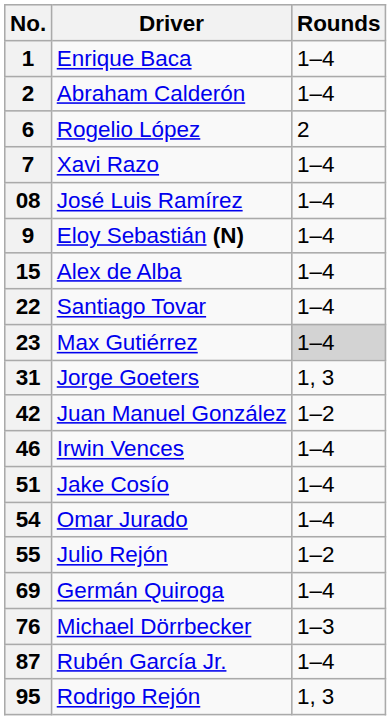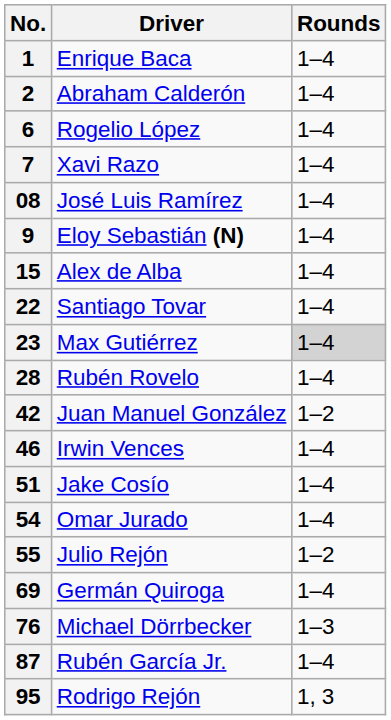 <table class="wikitable" style="font-size:90%">
 <tr>
 <th>No.</th>
 <th>Driver</th>
 <th>Rounds</th>
 </tr>
 <tr>
 <th>1</th>
 <td> <a href='#'>Enrique Baca</a></td>
 <td>1–4</td>
 </tr>
 <tr>
 <th>2</th>
 <td> <a href='#'>Abraham Calderón</a></td>
 <td>1–4</td>
 </tr>
 <tr>
 <th>6</th>
 <td> <a href='#'>Rogelio López</a></td>
-<td>2</td>
+<td>1–4</td>
 </tr>
 <tr>
 <th>7</th>
 <td> <a href='#'>Xavi Razo</a></td>
 <td>1–4</td>
 </tr>
 <tr>
 <th>08</th>
 <td> <a href='#'>José Luis Ramírez</a></td>
 <td>1–4</td>
 </tr>
 <tr>
 <th>9</th>
 <td> <a href='#'>Eloy Sebastián</a> <strong>(N)</strong></td>
 <td>1–4</td>
 </tr>
 <tr>
 <th>15</th>
 <td> <a href='#'>Alex de Alba</a></td>
 <td>1–4</td>
 </tr>
 <tr>
 <th>22</th>
 <td> <a href='#'>Santiago Tovar</a></td>
 <td>1–4</td>
 </tr>
 <tr>
 <th>23</th>
 <td> <a href='#'>Max Gutiérrez</a></td>
 <td style="background: lightgrey;">1–4</td>
 </tr>
 <tr>
-<th>31</th>
-<td> <a href='#'>Jorge Goeters</a></td>
-<td>1, 3</td>
+<th>28</th>
+<td> <a href='#'>Rubén Rovelo</a></td>
+<td>1–4</td>
 </tr>
 <tr>
 <th>42</th>
 <td> <a href='#'>Juan Manuel González</a></td>
 <td>1–2</td>
 </tr>
 <tr>
 <th>46</th>
 <td> <a href='#'>Irwin Vences</a></td>
 <td>1–4</td>
 </tr>
 <tr>
 <th>51</th>
 <td> <a href='#'>Jake Cosío</a></td>
 <td>1–4</td>
 </tr>
 <tr>
 <th>54</th>
 <td> <a href='#'>Omar Jurado</a></td>
 <td>1–4</td>
 </tr>
 <tr>
 <th>55</th>
 <td> <a href='#'>Julio Rejón</a></td>
 <td>1–2</td>
 </tr>
 <tr>
 <th>69</th>
 <td> <a href='#'>Germán Quiroga</a></td>
 <td>1–4</td>
 </tr>
 <tr>
 <th>76</th>
 <td> <a href='#'>Michael Dörrbecker</a></td>
 <td>1–3</td>
 </tr>
 <tr>
 <th>87</th>
 <td> <a href='#'>Rubén García Jr.</a></td>
 <td>1–4</td>
 </tr>
 <tr>
 <th>95</th>
 <td> <a href='#'>Rodrigo Rejón</a></td>
 <td>1, 3</td>
 </tr>
 </table>
